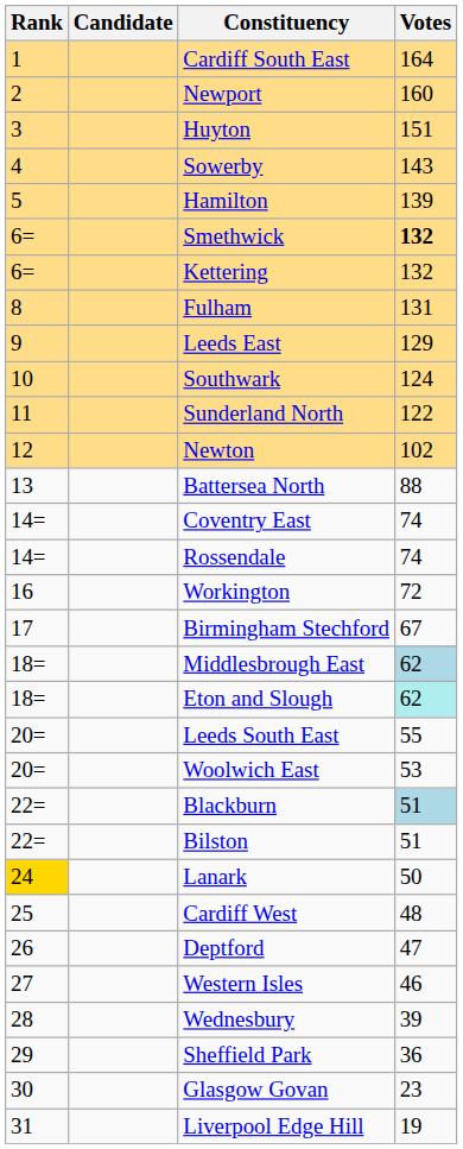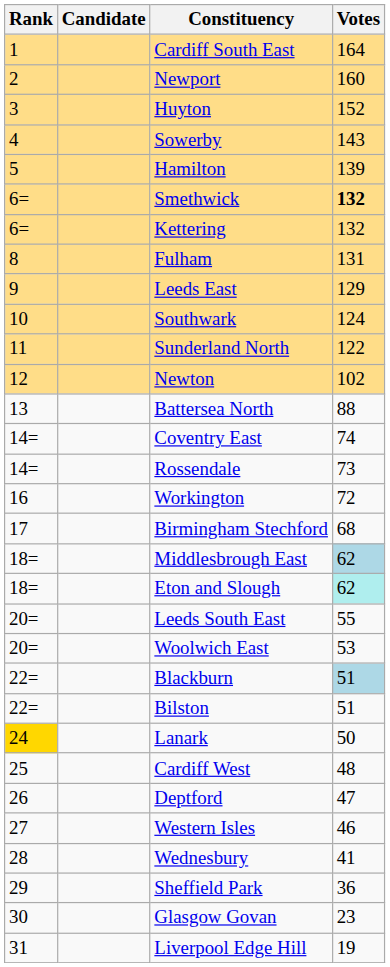 <table class="wikitable sortable">
 <tr>
 <th>Rank<br></th>
 <th>Candidate<br></th>
 <th>Constituency<br></th>
 <th>Votes<br></th>
 </tr>
 <tr bgcolor=ffdd88>
 <td>1</td>
 <td></td>
 <td><a href='#'>Cardiff South East</a></td>
 <td>164</td>
 </tr>
 <tr bgcolor=ffdd88>
 <td>2</td>
 <td></td>
 <td><a href='#'>Newport</a></td>
 <td>160</td>
 </tr>
 <tr bgcolor=ffdd88>
 <td>3</td>
 <td></td>
 <td><a href='#'>Huyton</a></td>
-<td>151</td>
+<td>152</td>
 </tr>
 <tr bgcolor=ffdd88>
 <td>4</td>
 <td></td>
 <td><a href='#'>Sowerby</a></td>
 <td>143</td>
 </tr>
 <tr bgcolor=ffdd88>
 <td>5</td>
 <td></td>
 <td><a href='#'>Hamilton</a></td>
 <td>139</td>
 </tr>
 <tr bgcolor=ffdd88>
 <td>6=</td>
 <td></td>
 <td><a href='#'>Smethwick</a></td>
 <td><strong>132</strong></td>
 </tr>
 <tr bgcolor=ffdd88>
 <td>6=</td>
 <td></td>
 <td><a href='#'>Kettering</a></td>
 <td>132</td>
 </tr>
 <tr bgcolor=ffdd88>
 <td>8</td>
 <td></td>
 <td><a href='#'>Fulham</a></td>
 <td>131</td>
 </tr>
 <tr bgcolor=ffdd88>
 <td>9</td>
 <td></td>
 <td><a href='#'>Leeds East</a></td>
 <td>129</td>
 </tr>
 <tr bgcolor=ffdd88>
 <td>10</td>
 <td></td>
 <td><a href='#'>Southwark</a></td>
 <td>124</td>
 </tr>
 <tr bgcolor=ffdd88>
 <td>11</td>
 <td></td>
 <td><a href='#'>Sunderland North</a></td>
 <td>122</td>
 </tr>
 <tr bgcolor=ffdd88>
 <td>12</td>
 <td></td>
 <td><a href='#'>Newton</a></td>
 <td>102</td>
 </tr>
 <tr>
 <td>13</td>
 <td></td>
 <td><a href='#'>Battersea North</a></td>
 <td>88</td>
 </tr>
 <tr>
 <td>14=</td>
 <td></td>
 <td><a href='#'>Coventry East</a></td>
 <td>74</td>
 </tr>
 <tr>
 <td>14=</td>
 <td></td>
 <td><a href='#'>Rossendale</a></td>
-<td>74</td>
+<td>73</td>
 </tr>
 <tr>
 <td>16</td>
 <td></td>
 <td><a href='#'>Workington</a></td>
 <td>72</td>
 </tr>
 <tr>
 <td>17</td>
 <td></td>
 <td><a href='#'>Birmingham Stechford</a></td>
-<td>67</td>
+<td>68</td>
 </tr>
 <tr>
 <td>18=</td>
 <td></td>
 <td><a href='#'>Middlesbrough East</a></td>
 <td style="background: lightblue;">62</td>
 </tr>
 <tr>
 <td>18=</td>
 <td></td>
 <td><a href='#'>Eton and Slough</a></td>
 <td style="background: paleturquoise;">62</td>
 </tr>
 <tr>
 <td>20=</td>
 <td></td>
 <td><a href='#'>Leeds South East</a></td>
 <td>55</td>
 </tr>
 <tr>
 <td>20=</td>
 <td></td>
 <td><a href='#'>Woolwich East</a></td>
 <td>53</td>
 </tr>
 <tr>
 <td>22=</td>
 <td></td>
 <td><a href='#'>Blackburn</a></td>
 <td style="background: lightblue;">51</td>
 </tr>
 <tr>
 <td>22=</td>
 <td></td>
 <td><a href='#'>Bilston</a></td>
 <td>51</td>
 </tr>
 <tr>
 <td style="background: gold;">24</td>
 <td></td>
 <td><a href='#'>Lanark</a></td>
 <td>50</td>
 </tr>
 <tr>
 <td>25</td>
 <td></td>
 <td><a href='#'>Cardiff West</a></td>
 <td>48</td>
 </tr>
 <tr>
 <td>26</td>
 <td></td>
 <td><a href='#'>Deptford</a></td>
 <td>47</td>
 </tr>
 <tr>
 <td>27</td>
 <td></td>
 <td><a href='#'>Western Isles</a></td>
 <td>46</td>
 </tr>
 <tr>
 <td>28</td>
 <td></td>
 <td><a href='#'>Wednesbury</a></td>
-<td>39</td>
+<td>41</td>
 </tr>
 <tr>
 <td>29</td>
 <td></td>
 <td><a href='#'>Sheffield Park</a></td>
 <td>36</td>
 </tr>
 <tr>
 <td>30</td>
 <td></td>
 <td><a href='#'>Glasgow Govan</a></td>
 <td>23</td>
 </tr>
 <tr>
 <td>31</td>
 <td></td>
 <td><a href='#'>Liverpool Edge Hill</a></td>
 <td>19</td>
 </tr>
 </table>
